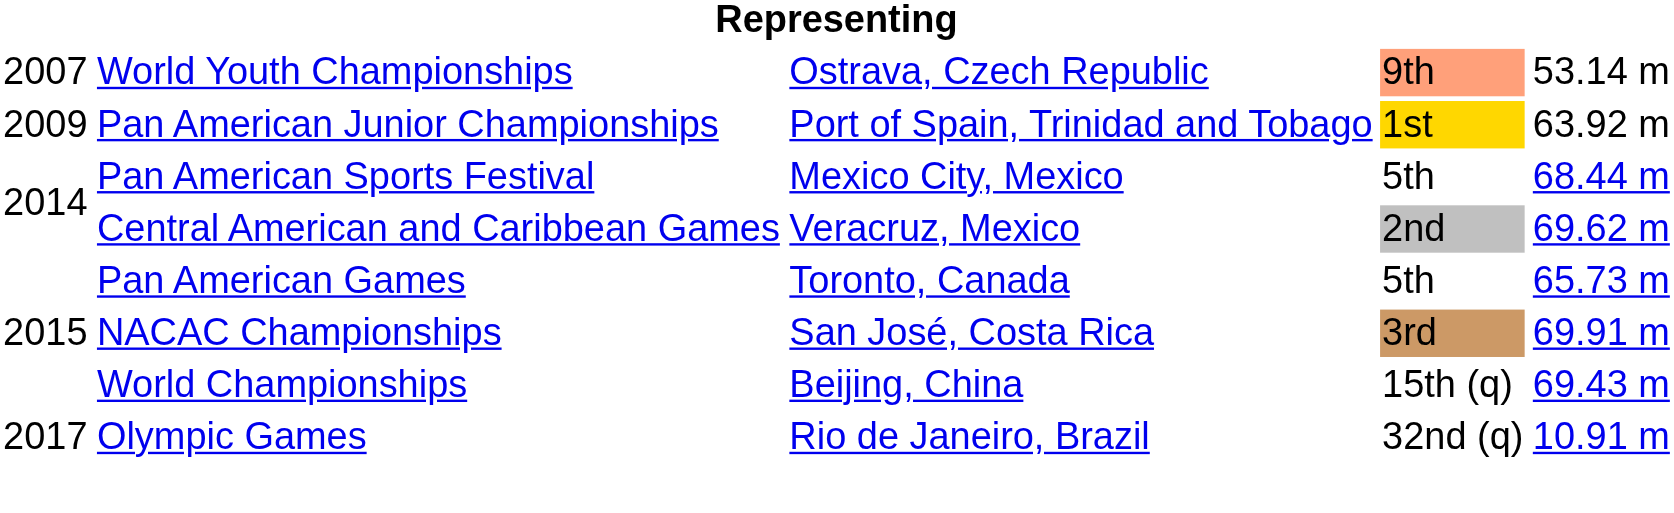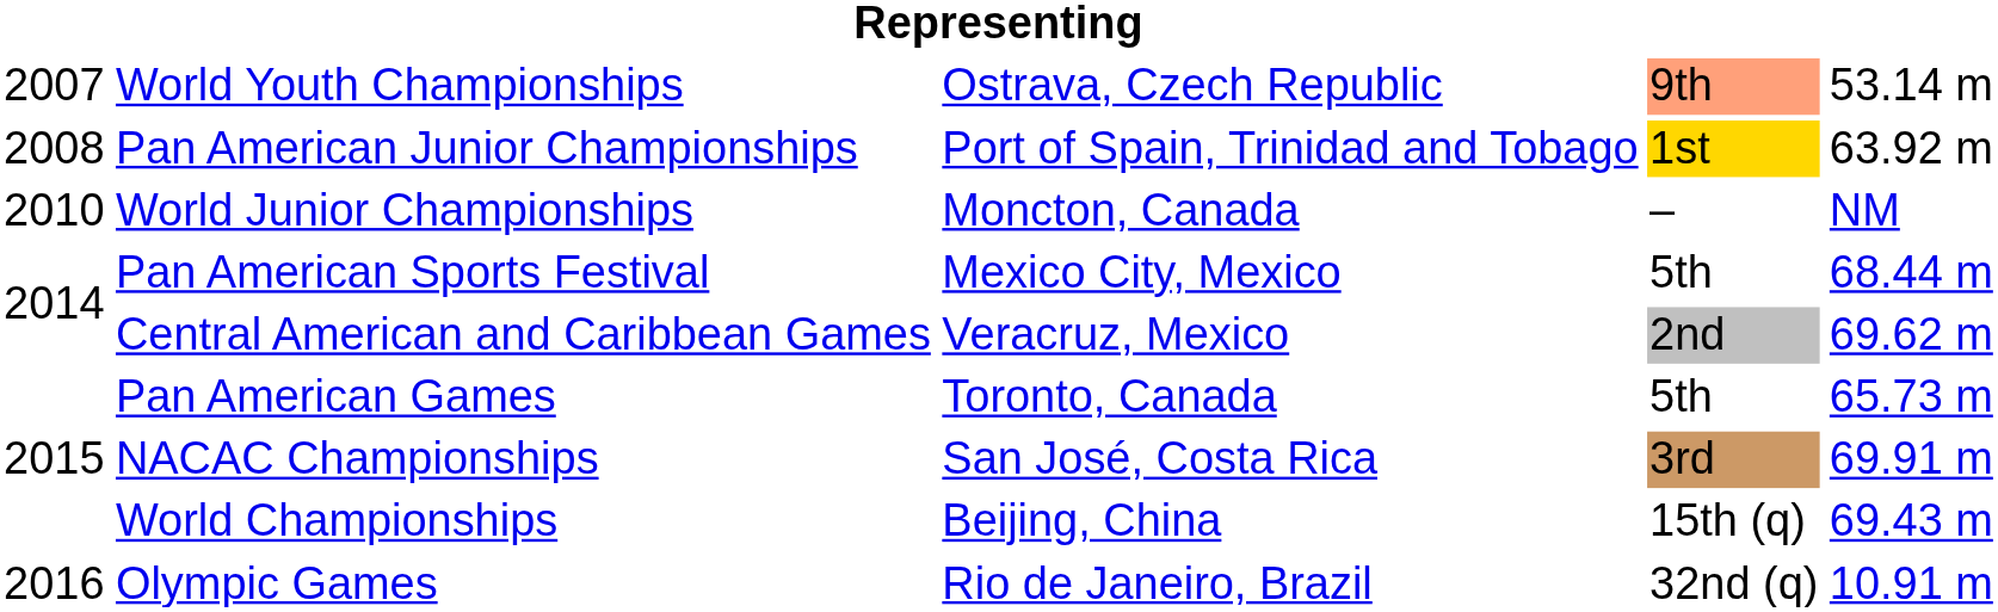 <table>
 <tr>
 <th colspan="5">Representing </th>
 </tr>
 <tr>
 <td>2007</td>
 <td><a href='#'>World Youth Championships</a></td>
 <td><a href='#'>Ostrava, Czech Republic</a></td>
 <td style="background: lightsalmon;">9th</td>
 <td>53.14 m</td>
 </tr>
 <tr>
-<td>2009</td>
+<td>2008</td>
 <td><a href='#'>Pan American Junior Championships</a></td>
 <td><a href='#'>Port of Spain, Trinidad and Tobago</a></td>
 <td bgcolor=gold>1st</td>
 <td>63.92 m</td>
+</tr>
+<tr>
+<td>2010</td>
+<td><a href='#'>World Junior Championships</a></td>
+<td><a href='#'>Moncton, Canada</a></td>
+<td>–</td>
+<td><a href='#'>NM</a></td>
 </tr>
 <tr>
 <td rowspan=2>2014</td>
 <td><a href='#'>Pan American Sports Festival</a></td>
 <td><a href='#'>Mexico City, Mexico</a></td>
 <td>5th</td>
 <td><a href='#'>68.44 m</a></td>
 </tr>
 <tr>
 <td><a href='#'>Central American and Caribbean Games</a></td>
 <td><a href='#'>Veracruz, Mexico</a></td>
 <td bgcolor=silver>2nd</td>
 <td><a href='#'>69.62 m</a></td>
 </tr>
 <tr>
 <td rowspan=3>2015</td>
 <td><a href='#'>Pan American Games</a></td>
 <td><a href='#'>Toronto, Canada</a></td>
 <td>5th</td>
 <td><a href='#'>65.73 m</a></td>
 </tr>
 <tr>
 <td><a href='#'>NACAC Championships</a></td>
 <td><a href='#'>San José, Costa Rica</a></td>
 <td bgcolor=cc9966>3rd</td>
 <td><a href='#'>69.91 m</a></td>
 </tr>
 <tr>
 <td><a href='#'>World Championships</a></td>
 <td><a href='#'>Beijing, China</a></td>
 <td>15th (q)</td>
 <td><a href='#'>69.43 m</a></td>
 </tr>
 <tr>
-<td>2017</td>
+<td>2016</td>
 <td><a href='#'>Olympic Games</a></td>
 <td><a href='#'>Rio de Janeiro, Brazil</a></td>
 <td>32nd (q)</td>
 <td><a href='#'>10.91 m</a></td>
 </tr>
 </table>
